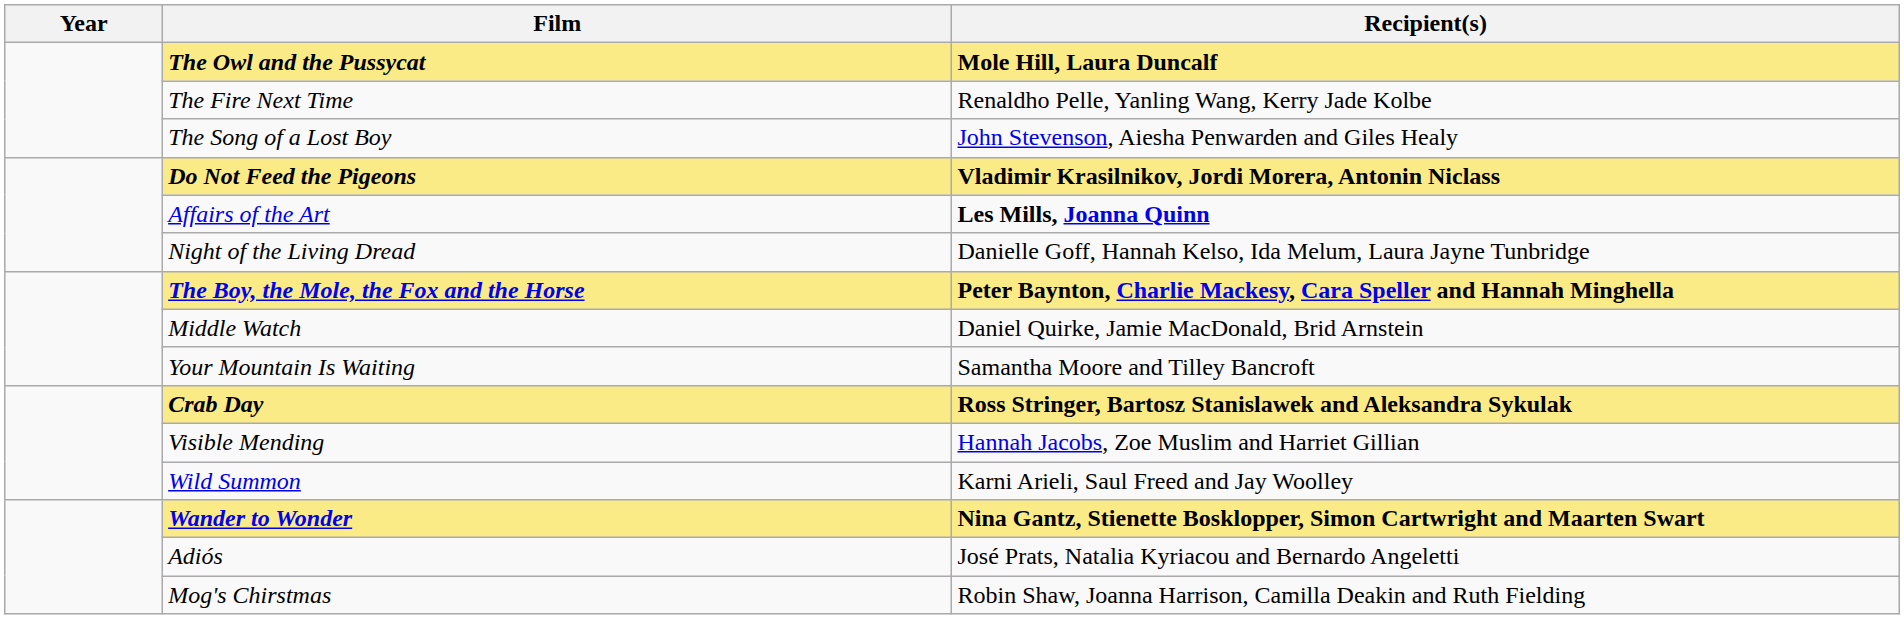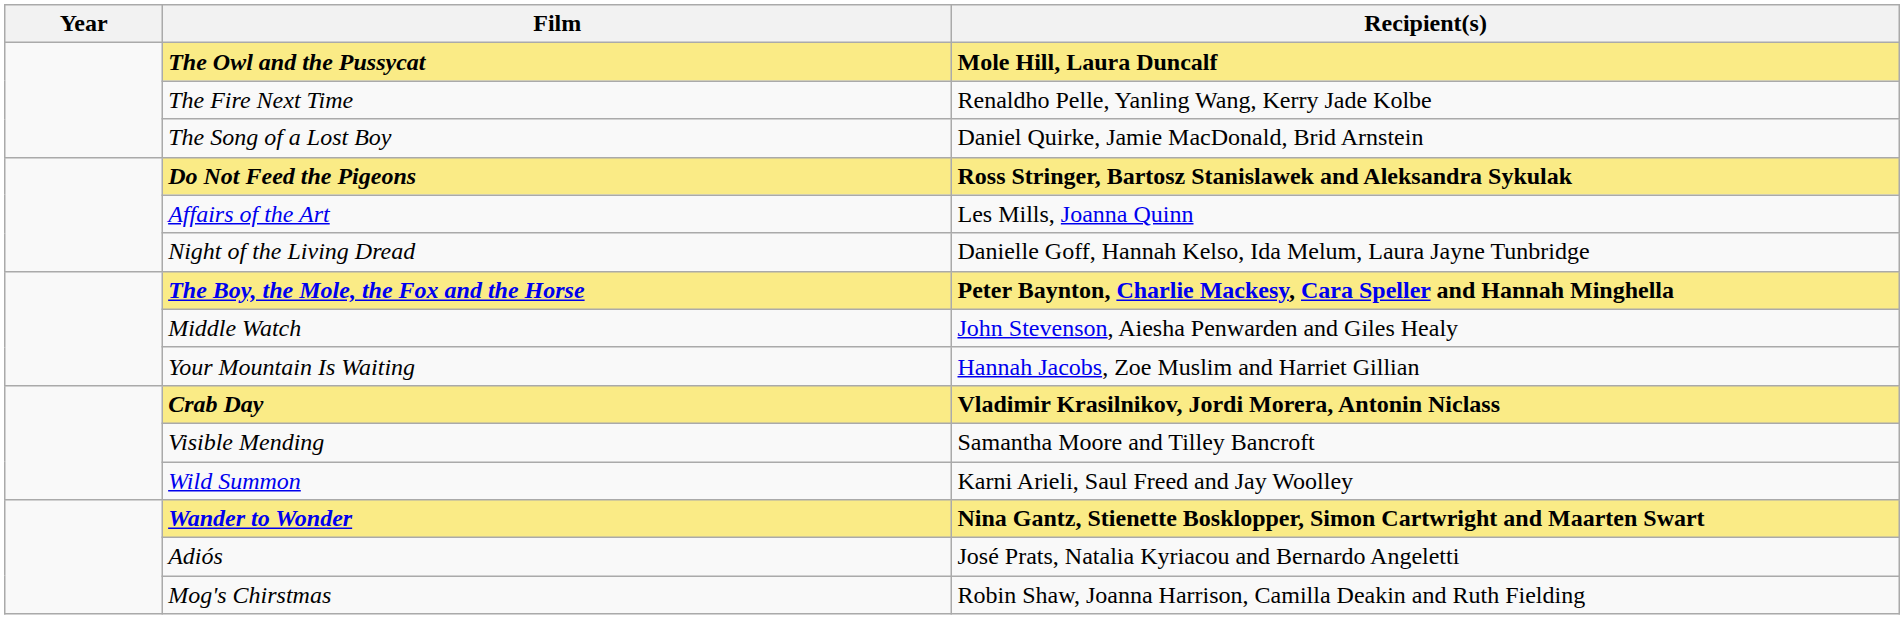 <table class="wikitable" style="width:100%;" cellpadding="5">
 <tr>
 <th style="width:5%;">Year</th>
 <th style="width:25%;">Film</th>
 <th style="width:30%;">Recipient(s)</th>
 </tr>
 <tr>
 <td rowspan="3"></td>
 <td style="background:#FAEB86"><strong><em>The Owl and the Pussycat</em></strong></td>
 <td style="background:#FAEB86"><strong>Mole Hill, Laura Duncalf</strong></td>
 </tr>
 <tr>
 <td><em>The Fire Next Time</em></td>
 <td>Renaldho Pelle, Yanling Wang, Kerry Jade Kolbe</td>
 </tr>
 <tr>
 <td><em>The Song of a Lost Boy</em></td>
-<td><a href='#'>John Stevenson</a>, Aiesha Penwarden and Giles Healy</td>
+<td>Daniel Quirke, Jamie MacDonald, Brid Arnstein</td>
 </tr>
 <tr>
 <td rowspan="3"></td>
 <td style="background:#FAEB86"><strong><em>Do Not Feed the Pigeons</em></strong></td>
-<td style="background:#FAEB86"><strong>Vladimir Krasilnikov, Jordi Morera, Antonin Niclass</strong></td>
+<td style="background:#FAEB86"><strong>Ross Stringer, Bartosz Stanislawek and Aleksandra Sykulak</strong></td>
 </tr>
 <tr>
 <td><em><a href='#'>Affairs of the Art</a></em></td>
-<td><strong>Les Mills, <a href='#'>Joanna Quinn</a></strong></td>
+<td>Les Mills, <a href='#'>Joanna Quinn</a></td>
 </tr>
 <tr>
 <td><em>Night of the Living Dread</em></td>
 <td>Danielle Goff, Hannah Kelso, Ida Melum, Laura Jayne Tunbridge</td>
 </tr>
 <tr>
 <td rowspan="3"></td>
 <td style="background:#FAEB86"><strong><em><a href='#'>The Boy, the Mole, the Fox and the Horse</a></em></strong></td>
 <td style="background:#FAEB86"><strong>Peter Baynton, <a href='#'>Charlie Mackesy</a>, <a href='#'>Cara Speller</a> and Hannah Minghella</strong></td>
 </tr>
 <tr>
 <td><em>Middle Watch</em></td>
-<td>Daniel Quirke, Jamie MacDonald, Brid Arnstein</td>
+<td><a href='#'>John Stevenson</a>, Aiesha Penwarden and Giles Healy</td>
 </tr>
 <tr>
 <td><em>Your Mountain Is Waiting</em></td>
-<td>Samantha Moore and Tilley Bancroft</td>
+<td><a href='#'>Hannah Jacobs</a>, Zoe Muslim and Harriet Gillian</td>
 </tr>
 <tr>
 <td rowspan="3"></td>
 <td style="background:#FAEB86"><strong><em>Crab Day</em></strong></td>
-<td style="background:#FAEB86"><strong>Ross Stringer, Bartosz Stanislawek and Aleksandra Sykulak</strong></td>
+<td style="background:#FAEB86"><strong>Vladimir Krasilnikov, Jordi Morera, Antonin Niclass</strong></td>
 </tr>
 <tr>
 <td><em>Visible Mending</em></td>
-<td><a href='#'>Hannah Jacobs</a>, Zoe Muslim and Harriet Gillian</td>
+<td>Samantha Moore and Tilley Bancroft</td>
 </tr>
 <tr>
 <td><em><a href='#'>Wild Summon</a></em></td>
 <td>Karni Arieli, Saul Freed and Jay Woolley</td>
 </tr>
 <tr>
 <td rowspan="3"></td>
 <td style="background:#FAEB86"><strong><em><a href='#'>Wander to Wonder</a></em></strong></td>
 <td style="background:#FAEB86"><strong>Nina Gantz, Stienette Bosklopper, Simon Cartwright and Maarten Swart</strong></td>
 </tr>
 <tr>
 <td><em>Adiós</em></td>
 <td>José Prats, Natalia Kyriacou and Bernardo Angeletti</td>
 </tr>
 <tr>
 <td><em>Mog's Chirstmas</em></td>
 <td>Robin Shaw, Joanna Harrison, Camilla Deakin and Ruth Fielding</td>
 </tr>
 </table>
